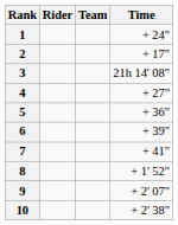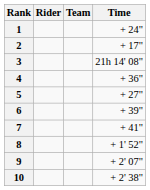 <table class="wikitable" margin-bottom:0;">
 <tr>
 <th scope="col">Rank</th>
 <th scope="col">Rider</th>
 <th scope="col">Team</th>
 <th scope="col">Time</th>
 </tr>
 <tr>
 <th scope="row">1</th>
 <td> </td>
 <td></td>
 <td align="right">+ 24"</td>
 </tr>
 <tr>
 <th scope="row">2</th>
 <td> </td>
 <td></td>
 <td align="right">+ 17"</td>
 </tr>
 <tr>
 <th scope="row">3</th>
 <td></td>
 <td></td>
 <td align="right">21h 14' 08"</td>
 </tr>
 <tr>
 <th scope="row">4</th>
 <td></td>
 <td></td>
-<td align="right">+ 27"</td>
+<td align="right">+ 36"</td>
 </tr>
 <tr>
 <th scope="row">5</th>
 <td> </td>
 <td></td>
-<td align="right">+ 36"</td>
+<td align="right">+ 27"</td>
 </tr>
 <tr>
 <th scope="row">6</th>
 <td></td>
 <td></td>
 <td align="right">+ 39"</td>
 </tr>
 <tr>
 <th scope="row">7</th>
 <td></td>
 <td></td>
 <td align="right">+ 41"</td>
 </tr>
 <tr>
 <th scope="row">8</th>
 <td></td>
 <td></td>
 <td align="right">+ 1' 52"</td>
 </tr>
 <tr>
 <th scope="row">9</th>
 <td></td>
 <td></td>
 <td align="right">+ 2' 07"</td>
 </tr>
 <tr>
 <th scope="row">10</th>
 <td></td>
 <td></td>
 <td align="right">+ 2' 38"</td>
 </tr>
 </table>
